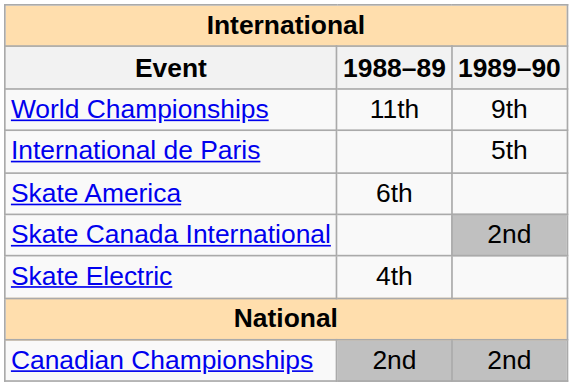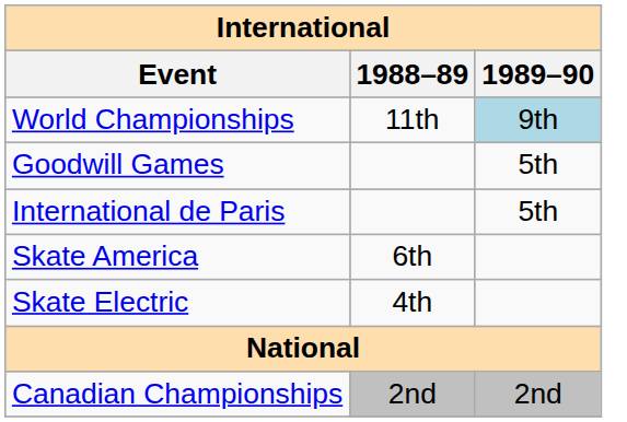 <table class="wikitable" style="text-align:center">
 <tr>
 <th style="background-color: #ffdead; " colspan=3 align=center>International</th>
 </tr>
 <tr>
 <th>Event</th>
 <th>1988–89</th>
 <th>1989–90</th>
 </tr>
 <tr>
 <td align=left><a href='#'>World Championships</a></td>
 <td>11th</td>
-<td>9th</td>
+<td style="background: lightblue;">9th</td>
+</tr>
+<tr>
+<td align=left><a href='#'>Goodwill Games</a></td>
+<td></td>
+<td>5th</td>
 </tr>
 <tr>
 <td align=left><a href='#'>International de Paris</a></td>
 <td></td>
 <td>5th</td>
 </tr>
 <tr>
 <td align=left><a href='#'>Skate America</a></td>
 <td>6th</td>
 <td></td>
-</tr>
-<tr>
-<td align=left><a href='#'>Skate Canada International</a></td>
-<td></td>
-<td bgcolor=silver>2nd</td>
 </tr>
 <tr>
 <td align=left><a href='#'>Skate Electric</a></td>
 <td>4th</td>
 <td></td>
 </tr>
 <tr>
 <th style="background-color: #ffdead; " colspan=3 align=center>National</th>
 </tr>
 <tr>
 <td align=left><a href='#'>Canadian Championships</a></td>
 <td bgcolor=silver>2nd</td>
 <td bgcolor=silver>2nd</td>
 </tr>
 </table>
